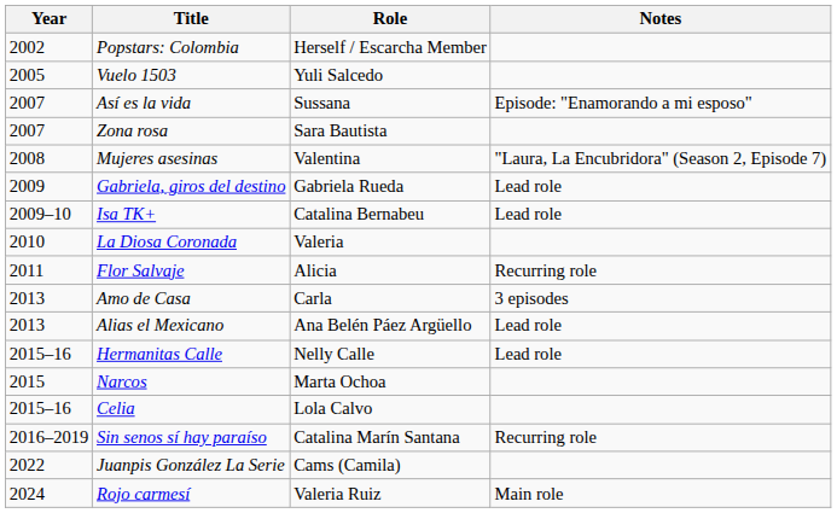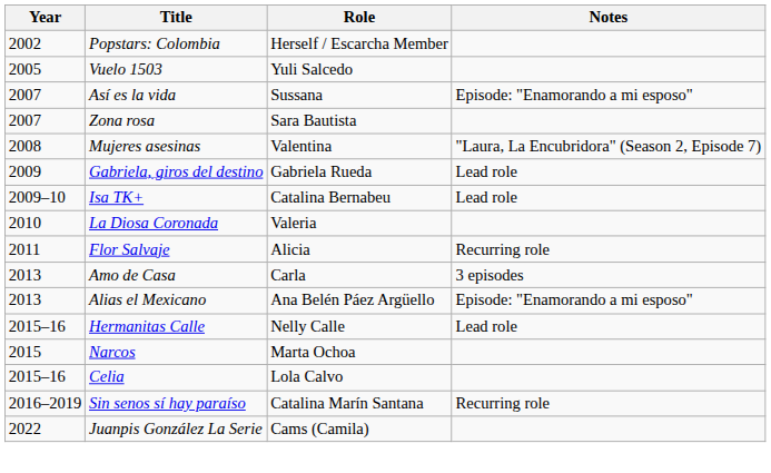 <table class="wikitable sortable">
 <tr>
 <th scope="col">Year</th>
 <th scope="col">Title</th>
 <th scope="col">Role</th>
 <th scope="col" class="unsortable">Notes</th>
 </tr>
 <tr>
 <td>2002</td>
 <td><em>Popstars: Colombia</em></td>
 <td>Herself / Escarcha Member</td>
 <td></td>
 </tr>
 <tr>
 <td>2005</td>
 <td><em>Vuelo 1503</em></td>
 <td>Yuli Salcedo</td>
 <td></td>
 </tr>
 <tr>
 <td>2007</td>
 <td><em>Así es la vida</em></td>
 <td>Sussana</td>
 <td>Episode: "Enamorando a mi esposo"</td>
 </tr>
 <tr>
 <td>2007</td>
 <td><em>Zona rosa</em></td>
 <td>Sara Bautista</td>
 <td></td>
 </tr>
 <tr>
 <td>2008</td>
 <td><em>Mujeres asesinas</em></td>
 <td>Valentina</td>
 <td>"Laura, La Encubridora" (Season 2, Episode 7)</td>
 </tr>
 <tr>
 <td>2009</td>
 <td><em><a href='#'>Gabriela, giros del destino</a></em></td>
 <td>Gabriela Rueda</td>
 <td>Lead role</td>
 </tr>
 <tr>
 <td>2009–10</td>
 <td><em><a href='#'>Isa TK+</a></em></td>
 <td>Catalina Bernabeu</td>
 <td>Lead role</td>
 </tr>
 <tr>
 <td>2010</td>
 <td><em><a href='#'>La Diosa Coronada</a></em></td>
 <td>Valeria</td>
 <td></td>
 </tr>
 <tr>
 <td>2011</td>
 <td><em><a href='#'>Flor Salvaje</a></em></td>
 <td>Alicia</td>
 <td>Recurring role</td>
 </tr>
 <tr>
 <td>2013</td>
 <td><em>Amo de Casa</em></td>
 <td>Carla</td>
 <td>3 episodes</td>
 </tr>
 <tr>
 <td>2013</td>
 <td><em>Alias el Mexicano</em></td>
 <td>Ana Belén Páez Argüello</td>
-<td>Lead role</td>
+<td>Episode: "Enamorando a mi esposo"</td>
 </tr>
 <tr>
 <td>2015–16</td>
 <td><em><a href='#'>Hermanitas Calle</a></em></td>
 <td>Nelly Calle</td>
 <td>Lead role</td>
 </tr>
 <tr>
 <td>2015</td>
 <td><em><a href='#'>Narcos</a></em></td>
 <td>Marta Ochoa</td>
 <td></td>
 </tr>
 <tr>
 <td>2015–16</td>
 <td><em><a href='#'>Celia</a></em></td>
 <td>Lola Calvo</td>
 <td></td>
 </tr>
 <tr>
 <td>2016–2019</td>
 <td><em><a href='#'>Sin senos sí hay paraíso</a></em></td>
 <td>Catalina Marín Santana</td>
 <td>Recurring role</td>
 </tr>
 <tr>
 <td>2022</td>
 <td><em>Juanpis González La Serie</em></td>
 <td>Cams (Camila)</td>
 <td></td>
 </tr>
-<tr>
-<td>2024</td>
-<td><em><a href='#'>Rojo carmesí</a></em></td>
-<td>Valeria Ruiz</td>
-<td>Main role</td>
-</tr>
 </table>
